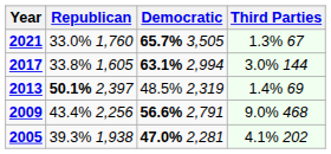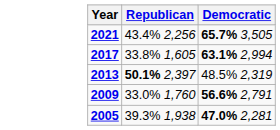 <table class="wikitable" style="float:right; font-size:95%;">
 <tr bgcolor=lightgrey>
 <th>Year</th>
 <th><a href='#'>Republican</a></th>
 <th><a href='#'>Democratic</a></th>
-<th><a href='#'>Third Parties</a></th>
 </tr>
 <tr>
 <td style="text-align:center;" ><strong><a href='#'>2021</a></strong></td>
-<td style="text-align:center;" >33.0% <em>1,760</em></td>
+<td style="text-align:center;" >43.4% <em>2,256</em></td>
 <td style="text-align:center;" ><strong>65.7%</strong>  <em>3,505</em></td>
-<td style="text-align:center; background:honeyDew;">1.3% <em>67</em></td>
 </tr>
 <tr>
 <td style="text-align:center;" ><strong><a href='#'>2017</a></strong></td>
 <td style="text-align:center;" >33.8% <em>1,605</em></td>
 <td style="text-align:center;" ><strong>63.1%</strong>  <em>2,994</em></td>
-<td style="text-align:center; background:honeyDew;">3.0% <em>144</em></td>
 </tr>
 <tr>
 <td style="text-align:center;" ><strong><a href='#'>2013</a></strong></td>
 <td style="text-align:center;" ><strong>50.1%</strong> <em>2,397</em></td>
 <td style="text-align:center;" >48.5%  <em>2,319</em></td>
-<td style="text-align:center; background:honeyDew;">1.4% <em>69</em></td>
 </tr>
 <tr>
 <td style="text-align:center;" ><strong><a href='#'>2009</a></strong></td>
-<td style="text-align:center;" >43.4% <em>2,256</em></td>
+<td style="text-align:center;" >33.0% <em>1,760</em></td>
 <td style="text-align:center;" ><strong>56.6%</strong>  <em>2,791</em></td>
-<td style="text-align:center; background:honeyDew;">9.0% <em>468</em></td>
 </tr>
 <tr>
 <td style="text-align:center;" ><strong><a href='#'>2005</a></strong></td>
 <td style="text-align:center;" >39.3% <em>1,938</em></td>
 <td style="text-align:center;" ><strong>47.0%</strong>  <em>2,281</em></td>
-<td style="text-align:center; background:honeyDew;">4.1% <em>202</em></td>
 </tr>
 </table>
